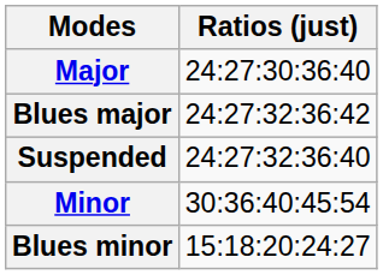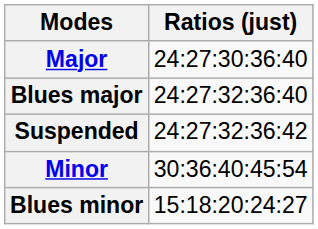 <table class="wikitable">
 <tr>
 <th>Modes</th>
 <th>Ratios (just)</th>
 </tr>
 <tr>
 <th><a href='#'>Major</a></th>
 <td>24:27:30:36:40</td>
 </tr>
 <tr>
 <th>Blues major</th>
-<td>24:27:32:36:42</td>
+<td>24:27:32:36:40</td>
 </tr>
 <tr>
 <th>Suspended</th>
-<td>24:27:32:36:40</td>
+<td>24:27:32:36:42</td>
 </tr>
 <tr>
 <th><a href='#'>Minor</a></th>
 <td>30:36:40:45:54</td>
 </tr>
 <tr>
 <th>Blues minor</th>
 <td>15:18:20:24:27</td>
 </tr>
 </table>
